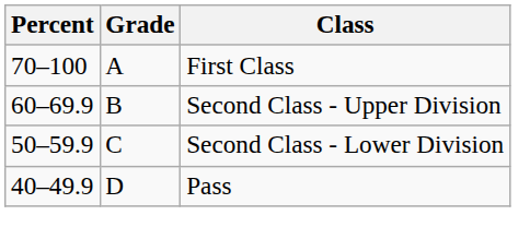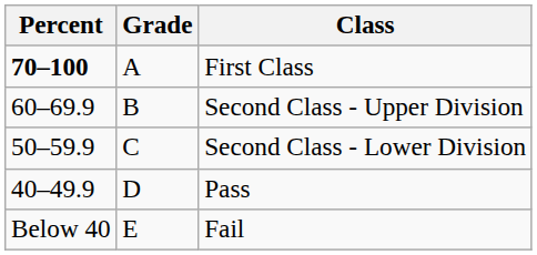 <table class="wikitable">
 <tr>
 <th>Percent</th>
 <th>Grade</th>
 <th>Class</th>
 </tr>
 <tr>
-<td>70–100</td>
+<td><strong>70–100</strong></td>
 <td>A</td>
 <td>First Class</td>
 </tr>
 <tr>
 <td>60–69.9</td>
 <td>B</td>
 <td>Second Class - Upper Division</td>
 </tr>
 <tr>
 <td>50–59.9</td>
 <td>C</td>
 <td>Second Class - Lower Division</td>
 </tr>
 <tr>
 <td>40–49.9</td>
 <td>D</td>
 <td>Pass</td>
 </tr>
+<tr>
+<td>Below 40</td>
+<td>E</td>
+<td>Fail</td>
+</tr>
 </table>
